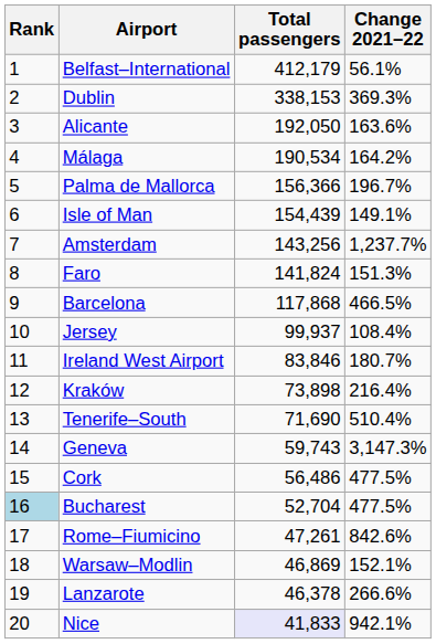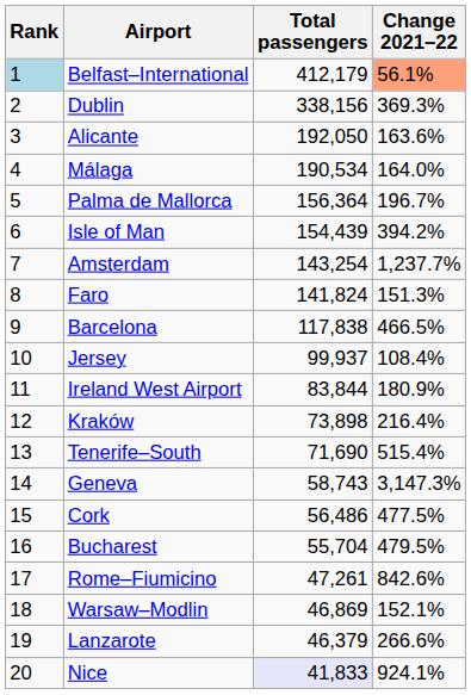 <table class="wikitable sortable">
 <tr>
 <th>Rank</th>
 <th>Airport</th>
 <th>Total <br>passengers</th>
 <th>Change<br>2021–22</th>
 </tr>
 <tr>
-<td>1</td>
+<td style="background: lightblue;">1</td>
 <td><a href='#'>Belfast–International</a></td>
 <td align='right'>412,179</td>
-<td> 56.1%</td>
+<td style="background: lightsalmon;"> 56.1%</td>
 </tr>
 <tr>
 <td>2</td>
 <td><a href='#'>Dublin</a></td>
-<td align='right'>338,153</td>
+<td align='right'>338,156</td>
 <td> 369.3%</td>
 </tr>
 <tr>
 <td>3</td>
 <td><a href='#'>Alicante</a></td>
 <td align='right'>192,050</td>
 <td> 163.6%</td>
 </tr>
 <tr>
 <td>4</td>
 <td><a href='#'>Málaga</a></td>
 <td align='right'>190,534</td>
-<td> 164.2%</td>
+<td> 164.0%</td>
 </tr>
 <tr>
 <td>5</td>
 <td><a href='#'>Palma de Mallorca</a></td>
-<td align='right'>156,366</td>
+<td align='right'>156,364</td>
 <td> 196.7%</td>
 </tr>
 <tr>
 <td>6</td>
 <td><a href='#'>Isle of Man</a></td>
 <td align='right'>154,439</td>
-<td> 149.1%</td>
+<td> 394.2%</td>
 </tr>
 <tr>
 <td>7</td>
 <td><a href='#'>Amsterdam</a></td>
-<td align='right'>143,256</td>
+<td align='right'>143,254</td>
 <td> 1,237.7%</td>
 </tr>
 <tr>
 <td>8</td>
 <td><a href='#'>Faro</a></td>
 <td align='right'>141,824</td>
 <td> 151.3%</td>
 </tr>
 <tr>
 <td>9</td>
 <td><a href='#'>Barcelona</a></td>
-<td align='right'>117,868</td>
+<td align='right'>117,838</td>
 <td> 466.5%</td>
 </tr>
 <tr>
 <td>10</td>
 <td><a href='#'>Jersey</a></td>
 <td align='right'>99,937</td>
 <td> 108.4%</td>
 </tr>
 <tr>
 <td>11</td>
 <td><a href='#'>Ireland West Airport</a></td>
-<td align='right'>83,846</td>
-<td> 180.7%</td>
+<td align='right'>83,844</td>
+<td> 180.9%</td>
 </tr>
 <tr>
 <td>12</td>
 <td><a href='#'>Kraków</a></td>
 <td align='right'>73,898</td>
 <td> 216.4%</td>
 </tr>
 <tr>
 <td>13</td>
 <td><a href='#'>Tenerife–South</a></td>
 <td align='right'>71,690</td>
-<td> 510.4%</td>
+<td> 515.4%</td>
 </tr>
 <tr>
 <td>14</td>
 <td><a href='#'>Geneva</a></td>
-<td align='right'>59,743</td>
+<td align='right'>58,743</td>
 <td> 3,147.3%</td>
 </tr>
 <tr>
 <td>15</td>
 <td><a href='#'>Cork</a></td>
 <td align='right'>56,486</td>
 <td> 477.5%</td>
 </tr>
 <tr>
-<td style="background: lightblue;">16</td>
+<td>16</td>
 <td><a href='#'>Bucharest</a></td>
-<td align='right'>52,704</td>
-<td> 477.5%</td>
+<td align='right'>55,704</td>
+<td> 479.5%</td>
 </tr>
 <tr>
 <td>17</td>
 <td><a href='#'>Rome–Fiumicino</a></td>
 <td align='right'>47,261</td>
 <td> 842.6%</td>
 </tr>
 <tr>
 <td>18</td>
 <td><a href='#'>Warsaw–Modlin</a></td>
 <td align='right'>46,869</td>
 <td> 152.1%</td>
 </tr>
 <tr>
 <td>19</td>
 <td><a href='#'>Lanzarote</a></td>
-<td align='right'>46,378</td>
+<td align='right'>46,379</td>
 <td> 266.6%</td>
 </tr>
 <tr>
 <td>20</td>
 <td><a href='#'>Nice</a></td>
 <td align='right' style="background: lavender;">41,833</td>
-<td> 942.1%</td>
+<td> 924.1%</td>
 </tr>
 </table>
